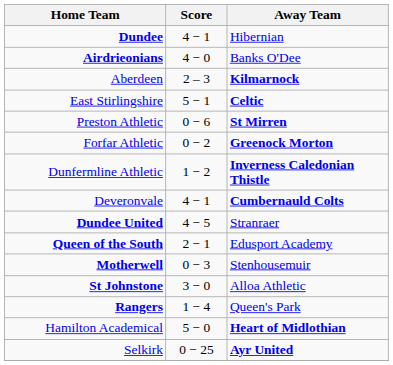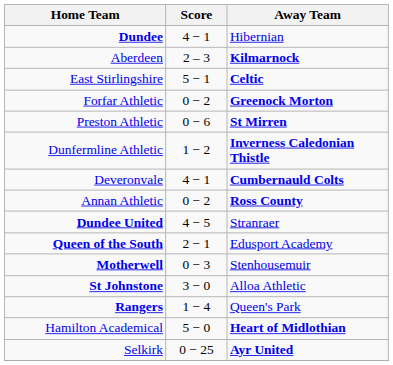 <table class="wikitable" style="border-collapse: collapse;">
 <tr>
 <th align="right" width="185">Home Team</th>
 <th align="center" width="65"> Score </th>
 <th align="left" width="185">Away Team</th>
 </tr>
 <tr>
 <td style="text-align: right;"><strong><a href='#'>Dundee</a></strong></td>
 <td style="text-align: center;">4 − 1</td>
 <td style="text-align: left;"><a href='#'>Hibernian</a></td>
 </tr>
 <tr>
-<td style="text-align: right;"><strong><a href='#'>Airdrieonians</a></strong></td>
-<td style="text-align: center;">4 − 0</td>
-<td style="text-align: left;"><a href='#'>Banks O'Dee</a></td>
-</tr>
-<tr>
 <td style="text-align: right;"><a href='#'>Aberdeen</a></td>
 <td style="text-align: center;">2 – 3</td>
 <td style="text-align: left;"><strong><a href='#'>Kilmarnock</a></strong></td>
 </tr>
 <tr>
 <td style="text-align: right;"><a href='#'>East Stirlingshire</a></td>
 <td style="text-align: center;">5 − 1</td>
 <td style="text-align: left;"><strong><a href='#'>Celtic</a></strong></td>
 </tr>
 <tr>
+<td style="text-align: right;"><a href='#'>Forfar Athletic</a></td>
+<td style="text-align: center;">0 − 2</td>
+<td style="text-align: left;"><strong><a href='#'>Greenock Morton</a></strong></td>
+</tr>
+<tr>
 <td style="text-align: right;"><a href='#'>Preston Athletic</a></td>
 <td style="text-align: center;">0 − 6</td>
 <td style="text-align: left;"><strong><a href='#'>St Mirren</a></strong></td>
-</tr>
-<tr>
-<td style="text-align: right;"><a href='#'>Forfar Athletic</a></td>
-<td style="text-align: center;">0 − 2</td>
-<td style="text-align: left;"><strong><a href='#'>Greenock Morton</a></strong></td>
 </tr>
 <tr>
 <td style="text-align: right;"><a href='#'>Dunfermline Athletic</a></td>
 <td style="text-align: center;">1 − 2 </td>
 <td style="text-align: left;"><strong><a href='#'>Inverness Caledonian Thistle</a></strong></td>
 </tr>
 <tr>
 <td style="text-align: right;"><a href='#'>Deveronvale</a></td>
 <td style="text-align: center;">4 − 1</td>
 <td style="text-align: left;"><strong><a href='#'>Cumbernauld Colts</a></strong></td>
+</tr>
+<tr>
+<td style="text-align: right;"><a href='#'>Annan Athletic</a></td>
+<td style="text-align: center;">0 − 2</td>
+<td style="text-align: left;"><strong><a href='#'>Ross County</a></strong></td>
 </tr>
 <tr>
 <td style="text-align: right;"><strong><a href='#'>Dundee United</a></strong></td>
 <td style="text-align: center;">4 − 5</td>
 <td style="text-align: left;"><a href='#'>Stranraer</a></td>
 </tr>
 <tr>
 <td style="text-align: right;"><strong><a href='#'>Queen of the South</a></strong></td>
 <td style="text-align: center;">2 − 1</td>
 <td style="text-align: left;"><a href='#'>Edusport Academy</a></td>
 </tr>
 <tr>
 <td style="text-align: right;"><strong><a href='#'>Motherwell</a></strong></td>
 <td style="text-align: center;">0 − 3</td>
 <td style="text-align: left;"><a href='#'>Stenhousemuir</a></td>
 </tr>
 <tr>
 <td style="text-align: right;"><strong><a href='#'>St Johnstone</a></strong></td>
 <td style="text-align: center;">3 − 0</td>
 <td style="text-align: left;"><a href='#'>Alloa Athletic</a></td>
 </tr>
 <tr>
 <td style="text-align: right;"><strong><a href='#'>Rangers</a></strong></td>
 <td style="text-align: center;">1 − 4</td>
 <td style="text-align: left;"><a href='#'>Queen's Park</a></td>
 </tr>
 <tr>
 <td style="text-align: right;"><a href='#'>Hamilton Academical</a></td>
 <td style="text-align: center;">5 − 0</td>
 <td style="text-align: left;"><strong><a href='#'>Heart of Midlothian</a></strong></td>
 </tr>
 <tr>
 <td style="text-align: right;"><a href='#'>Selkirk</a></td>
 <td style="text-align: center;">0 − 25</td>
 <td style="text-align: left;"><strong><a href='#'>Ayr United</a></strong></td>
 </tr>
 <tr>
 </tr>
 </table>
